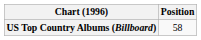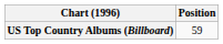 <table class="wikitable plainrowheaders" style="text-align:center">
 <tr>
 <th scope="col">Chart (1996)</th>
 <th scope="col">Position</th>
 </tr>
 <tr>
 <th scope="row">US Top Country Albums (<em>Billboard</em>)</th>
-<td>58</td>
+<td>59</td>
 </tr>
 </table>
